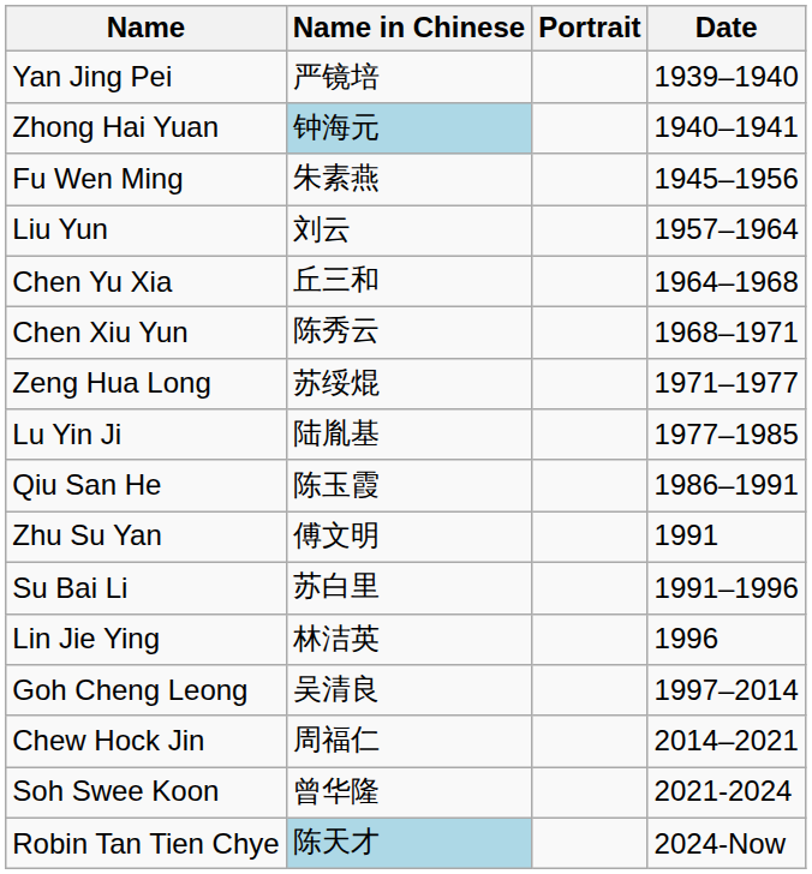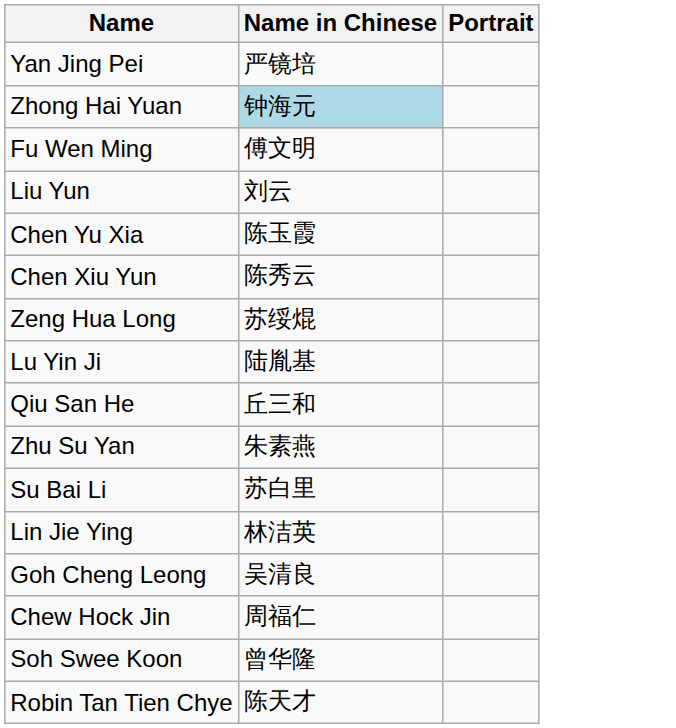 <table class="wikitable">
 <tr>
 <th>Name</th>
 <th>Name in Chinese</th>
 <th>Portrait</th>
-<th>Date</th>
 </tr>
 <tr>
 <td>Yan Jing Pei</td>
 <td>严镜培</td>
 <td></td>
-<td>1939–1940</td>
 </tr>
 <tr>
 <td>Zhong Hai Yuan</td>
 <td style="background: lightblue;">钟海元</td>
 <td></td>
-<td>1940–1941</td>
 </tr>
 <tr>
 <td>Fu Wen Ming</td>
-<td>朱素燕</td>
+<td>傅文明</td>
 <td></td>
-<td>1945–1956</td>
 </tr>
 <tr>
 <td>Liu Yun</td>
 <td>刘云</td>
 <td></td>
-<td>1957–1964</td>
 </tr>
 <tr>
 <td>Chen Yu Xia</td>
-<td>丘三和</td>
+<td>陈玉霞</td>
 <td></td>
-<td>1964–1968</td>
 </tr>
 <tr>
 <td>Chen Xiu Yun</td>
 <td>陈秀云</td>
 <td></td>
-<td>1968–1971</td>
 </tr>
 <tr>
 <td>Zeng Hua Long</td>
 <td>苏绥焜</td>
 <td></td>
-<td>1971–1977</td>
 </tr>
 <tr>
 <td>Lu Yin Ji</td>
 <td>陆胤基</td>
 <td></td>
-<td>1977–1985</td>
 </tr>
 <tr>
 <td>Qiu San He</td>
-<td>陈玉霞</td>
+<td>丘三和</td>
 <td></td>
-<td>1986–1991</td>
 </tr>
 <tr>
 <td>Zhu Su Yan</td>
-<td>傅文明</td>
+<td>朱素燕</td>
 <td></td>
-<td>1991</td>
 </tr>
 <tr>
 <td>Su Bai Li</td>
 <td>苏白里</td>
 <td></td>
-<td>1991–1996</td>
 </tr>
 <tr>
 <td>Lin Jie Ying</td>
 <td>林洁英</td>
 <td></td>
-<td>1996</td>
 </tr>
 <tr>
 <td>Goh Cheng Leong</td>
 <td>吴清良</td>
 <td></td>
-<td>1997–2014</td>
 </tr>
 <tr>
 <td>Chew Hock Jin</td>
 <td>周福仁</td>
 <td></td>
-<td>2014–2021</td>
 </tr>
 <tr>
 <td>Soh Swee Koon</td>
 <td>曾华隆</td>
 <td></td>
-<td>2021-2024</td>
 </tr>
 <tr>
 <td>Robin Tan Tien Chye</td>
-<td style="background: lightblue;">陈天才</td>
+<td>陈天才</td>
 <td></td>
-<td>2024-Now</td>
 </tr>
 </table>
